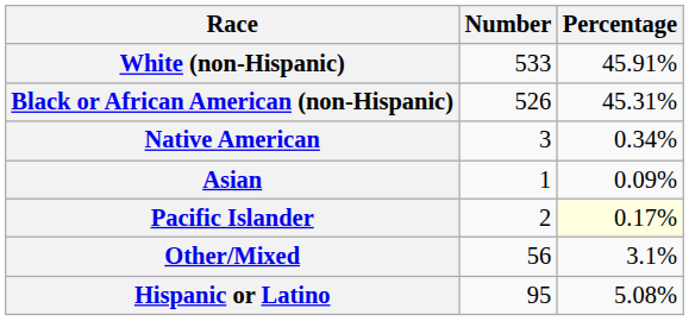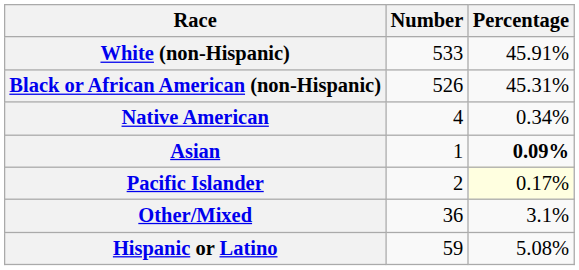 <table class="wikitable" style="text-align:right">
 <tr>
 <th scope="col">Race</th>
 <th scope="col">Number</th>
 <th scope="col">Percentage</th>
 </tr>
 <tr>
 <th scope="row"><a href='#'>White</a> (non-Hispanic)</th>
 <td>533</td>
 <td>45.91%</td>
 </tr>
 <tr>
 <th scope="row"><a href='#'>Black or African American</a> (non-Hispanic)</th>
 <td>526</td>
 <td>45.31%</td>
 </tr>
 <tr>
 <th scope="row"><a href='#'>Native American</a></th>
-<td>3</td>
+<td>4</td>
 <td>0.34%</td>
 </tr>
 <tr>
 <th scope="row"><a href='#'>Asian</a></th>
 <td>1</td>
-<td>0.09%</td>
+<td><strong>0.09%</strong></td>
 </tr>
 <tr>
 <th scope="row"><a href='#'>Pacific Islander</a></th>
 <td>2</td>
 <td style="background: lightyellow;">0.17%</td>
 </tr>
 <tr>
 <th scope="row"><a href='#'>Other/Mixed</a></th>
-<td>56</td>
+<td>36</td>
 <td>3.1%</td>
 </tr>
 <tr>
 <th scope="row"><a href='#'>Hispanic</a> or <a href='#'>Latino</a></th>
-<td>95</td>
+<td>59</td>
 <td>5.08%</td>
 </tr>
 </table>
